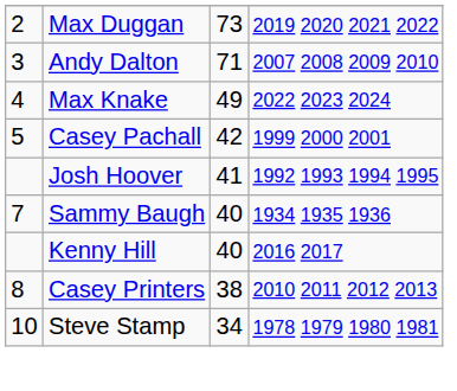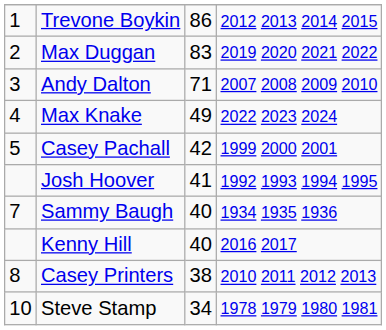 <table class="wikitable">
 <tr>
 </tr>
 <tr>
+<td>1</td>
+<td><a href='#'>Trevone Boykin</a></td>
+<td>86</td>
+<td style="font-size:80%;"><a href='#'>2012</a> <a href='#'>2013</a> <a href='#'>2014</a> <a href='#'>2015</a></td>
+</tr>
+<tr>
 <td>2</td>
 <td><a href='#'>Max Duggan</a></td>
-<td>73</td>
+<td>83</td>
 <td style="font-size:80%;"><a href='#'>2019</a> <a href='#'>2020</a> <a href='#'>2021</a> <a href='#'>2022</a></td>
 </tr>
 <tr>
 <td>3</td>
 <td><a href='#'>Andy Dalton</a></td>
 <td>71</td>
 <td style="font-size:80%;"><a href='#'>2007</a> <a href='#'>2008</a> <a href='#'>2009</a> <a href='#'>2010</a></td>
 </tr>
 <tr>
 <td>4</td>
 <td><a href='#'>Max Knake</a></td>
 <td>49</td>
 <td style="font-size:80%;"><a href='#'>2022</a> <a href='#'>2023</a> <a href='#'>2024</a></td>
 </tr>
 <tr>
 <td>5</td>
 <td><a href='#'>Casey Pachall</a></td>
 <td>42</td>
 <td style="font-size:80%;"><a href='#'>1999</a> <a href='#'>2000</a> <a href='#'>2001</a></td>
 </tr>
 <tr>
 <td></td>
 <td><a href='#'>Josh Hoover</a></td>
 <td>41</td>
 <td style="font-size:80%;"><a href='#'>1992</a> <a href='#'>1993</a> <a href='#'>1994</a> <a href='#'>1995</a></td>
 </tr>
 <tr>
 <td>7</td>
 <td><a href='#'>Sammy Baugh</a></td>
 <td>40</td>
 <td style="font-size:80%;"><a href='#'>1934</a> <a href='#'>1935</a> <a href='#'>1936</a></td>
 </tr>
 <tr>
 <td></td>
 <td><a href='#'>Kenny Hill</a></td>
 <td>40</td>
 <td style="font-size:80%;"><a href='#'>2016</a> <a href='#'>2017</a></td>
 </tr>
 <tr>
 <td>8</td>
 <td><a href='#'>Casey Printers</a></td>
 <td>38</td>
 <td style="font-size:80%;"><a href='#'>2010</a> <a href='#'>2011</a> <a href='#'>2012</a> <a href='#'>2013</a></td>
 </tr>
 <tr>
 <td>10</td>
 <td>Steve Stamp</td>
 <td>34</td>
 <td style="font-size:80%;"><a href='#'>1978</a> <a href='#'>1979</a> <a href='#'>1980</a> <a href='#'>1981</a></td>
 </tr>
 </table>
